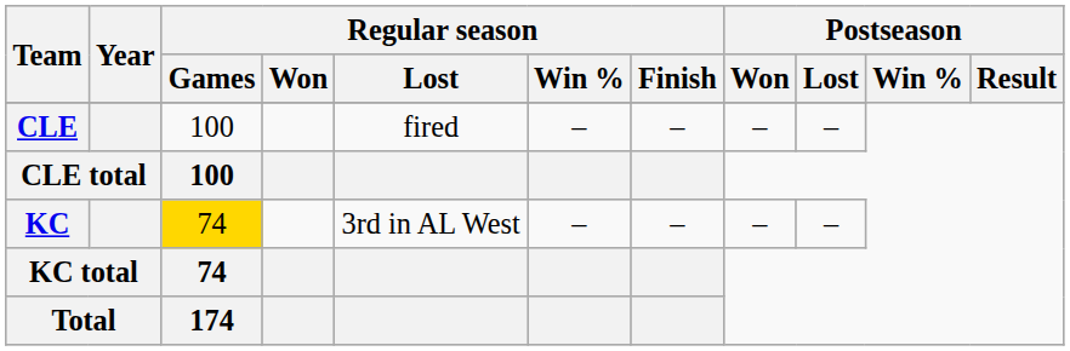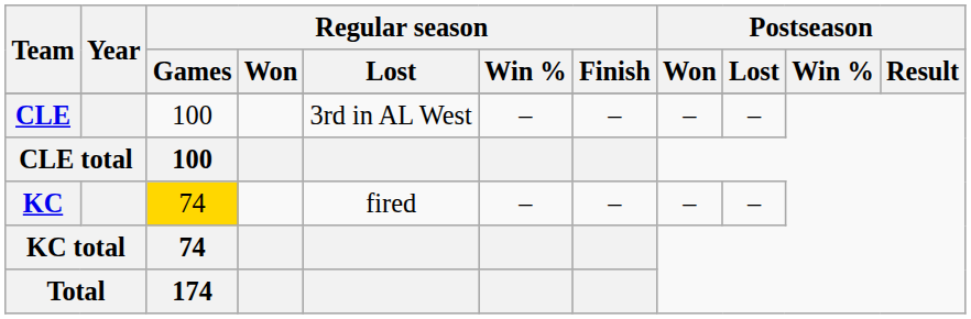 <table class="wikitable" style="font-size: 95%; text-align:center;">
 <tr>
 <th rowspan="2">Team</th>
 <th rowspan="2">Year</th>
 <th colspan="5">Regular season</th>
 <th colspan="4">Postseason</th>
 </tr>
 <tr>
 <th>Games</th>
 <th>Won</th>
 <th>Lost</th>
 <th>Win %</th>
 <th>Finish</th>
 <th>Won</th>
 <th>Lost</th>
 <th>Win %</th>
 <th>Result</th>
 </tr>
 <tr>
 </tr>
 <tr>
 <th><a href='#'>CLE</a></th>
 <th></th>
 <td>100</td>
 <td></td>
-<td>fired</td>
+<td>3rd in AL West</td>
 <td>–</td>
 <td>–</td>
 <td>–</td>
 <td>–</td>
 </tr>
 <tr>
 <th colspan="2">CLE total</th>
 <th>100</th>
 <th></th>
 <th></th>
 <th></th>
 <th></th>
 </tr>
 <tr>
 <th><a href='#'>KC</a></th>
 <th></th>
 <td style="background: gold;">74</td>
 <td></td>
-<td>3rd in AL West</td>
+<td>fired</td>
 <td>–</td>
 <td>–</td>
 <td>–</td>
 <td>–</td>
 </tr>
 <tr>
 <th colspan="2">KC total</th>
 <th>74</th>
 <th></th>
 <th></th>
 <th></th>
 <th></th>
 </tr>
 <tr>
 <th colspan="2">Total</th>
 <th>174</th>
 <th></th>
 <th></th>
 <th></th>
 <th></th>
 </tr>
 </table>
